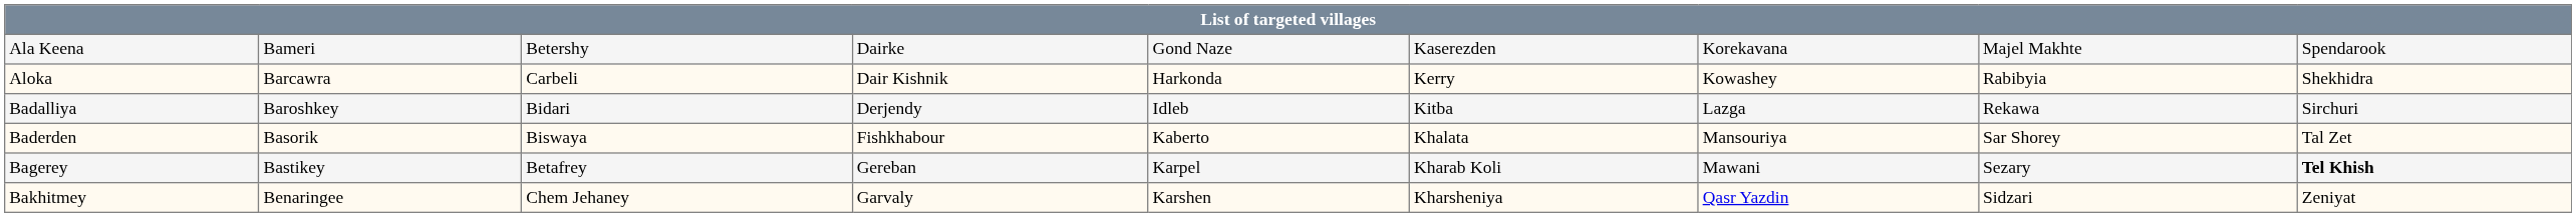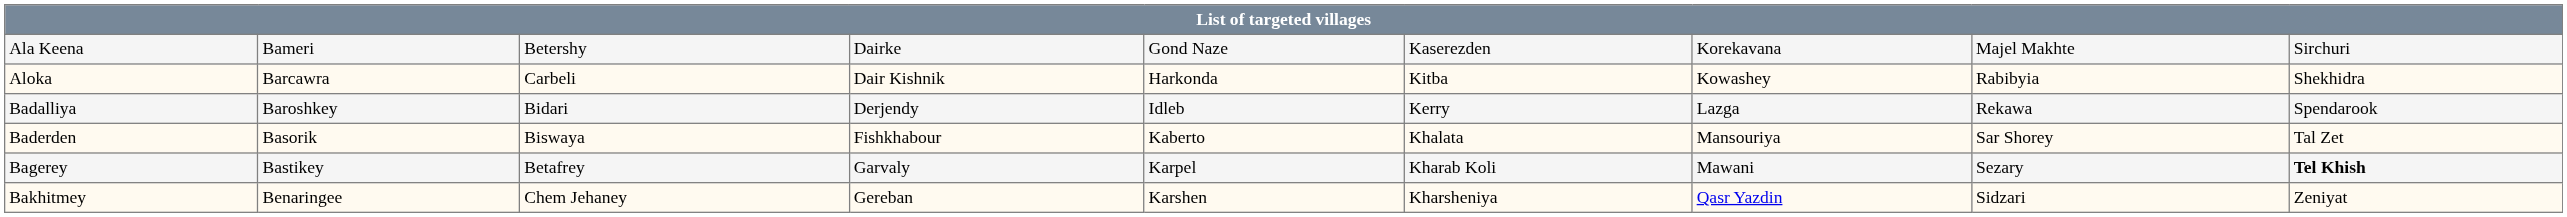 <table border="2" cellspacing="0" cellpadding="3" rules="all" width="100%" style="clear:all; margin:3px 0 0em 0em; border-style: solid; border-width: 1px; border-collapse:collapse; font-size:85%; empty-cells:show">
 <tr>
 <td colspan="14" align=center style="background:#778899; color:white"><strong>List of targeted villages</strong> </td>
 </tr>
 <tr bgcolor="#f5f5f5">
 <td>Ala Keena</td>
 <td>Bameri</td>
 <td>Betershy</td>
 <td>Dairke</td>
 <td>Gond Naze</td>
 <td>Kaserezden</td>
 <td>Korekavana</td>
 <td>Majel Makhte</td>
-<td>Spendarook</td>
+<td>Sirchuri</td>
 </tr>
 <tr bgcolor="#fffaf0">
 <td>Aloka</td>
 <td>Barcawra</td>
 <td>Carbeli</td>
 <td>Dair Kishnik</td>
 <td>Harkonda</td>
-<td>Kerry</td>
+<td>Kitba</td>
 <td>Kowashey</td>
 <td>Rabibyia</td>
 <td>Shekhidra</td>
 </tr>
 <tr bgcolor="#f5f5f5">
 <td>Badalliya</td>
 <td>Baroshkey</td>
 <td>Bidari</td>
 <td>Derjendy</td>
 <td>Idleb</td>
-<td>Kitba</td>
+<td>Kerry</td>
 <td>Lazga</td>
 <td>Rekawa</td>
-<td>Sirchuri</td>
+<td>Spendarook</td>
 </tr>
 <tr bgcolor="#fffaf0">
 <td>Baderden</td>
 <td>Basorik</td>
 <td>Biswaya</td>
 <td>Fishkhabour</td>
 <td>Kaberto</td>
 <td>Khalata</td>
 <td>Mansouriya</td>
 <td>Sar Shorey</td>
 <td>Tal Zet</td>
 </tr>
 <tr bgcolor="#f5f5f5">
 <td>Bagerey</td>
 <td>Bastikey</td>
 <td>Betafrey</td>
-<td>Gereban</td>
+<td>Garvaly</td>
 <td>Karpel</td>
 <td>Kharab Koli</td>
 <td>Mawani</td>
 <td>Sezary</td>
 <td><strong>Tel Khish</strong></td>
 </tr>
 <tr bgcolor="#fffaf0">
 <td>Bakhitmey</td>
 <td>Benaringee</td>
 <td>Chem Jehaney</td>
-<td>Garvaly</td>
+<td>Gereban</td>
 <td>Karshen</td>
 <td>Kharsheniya</td>
 <td><a href='#'>Qasr Yazdin</a></td>
 <td>Sidzari</td>
 <td>Zeniyat</td>
 </tr>
 </table>
